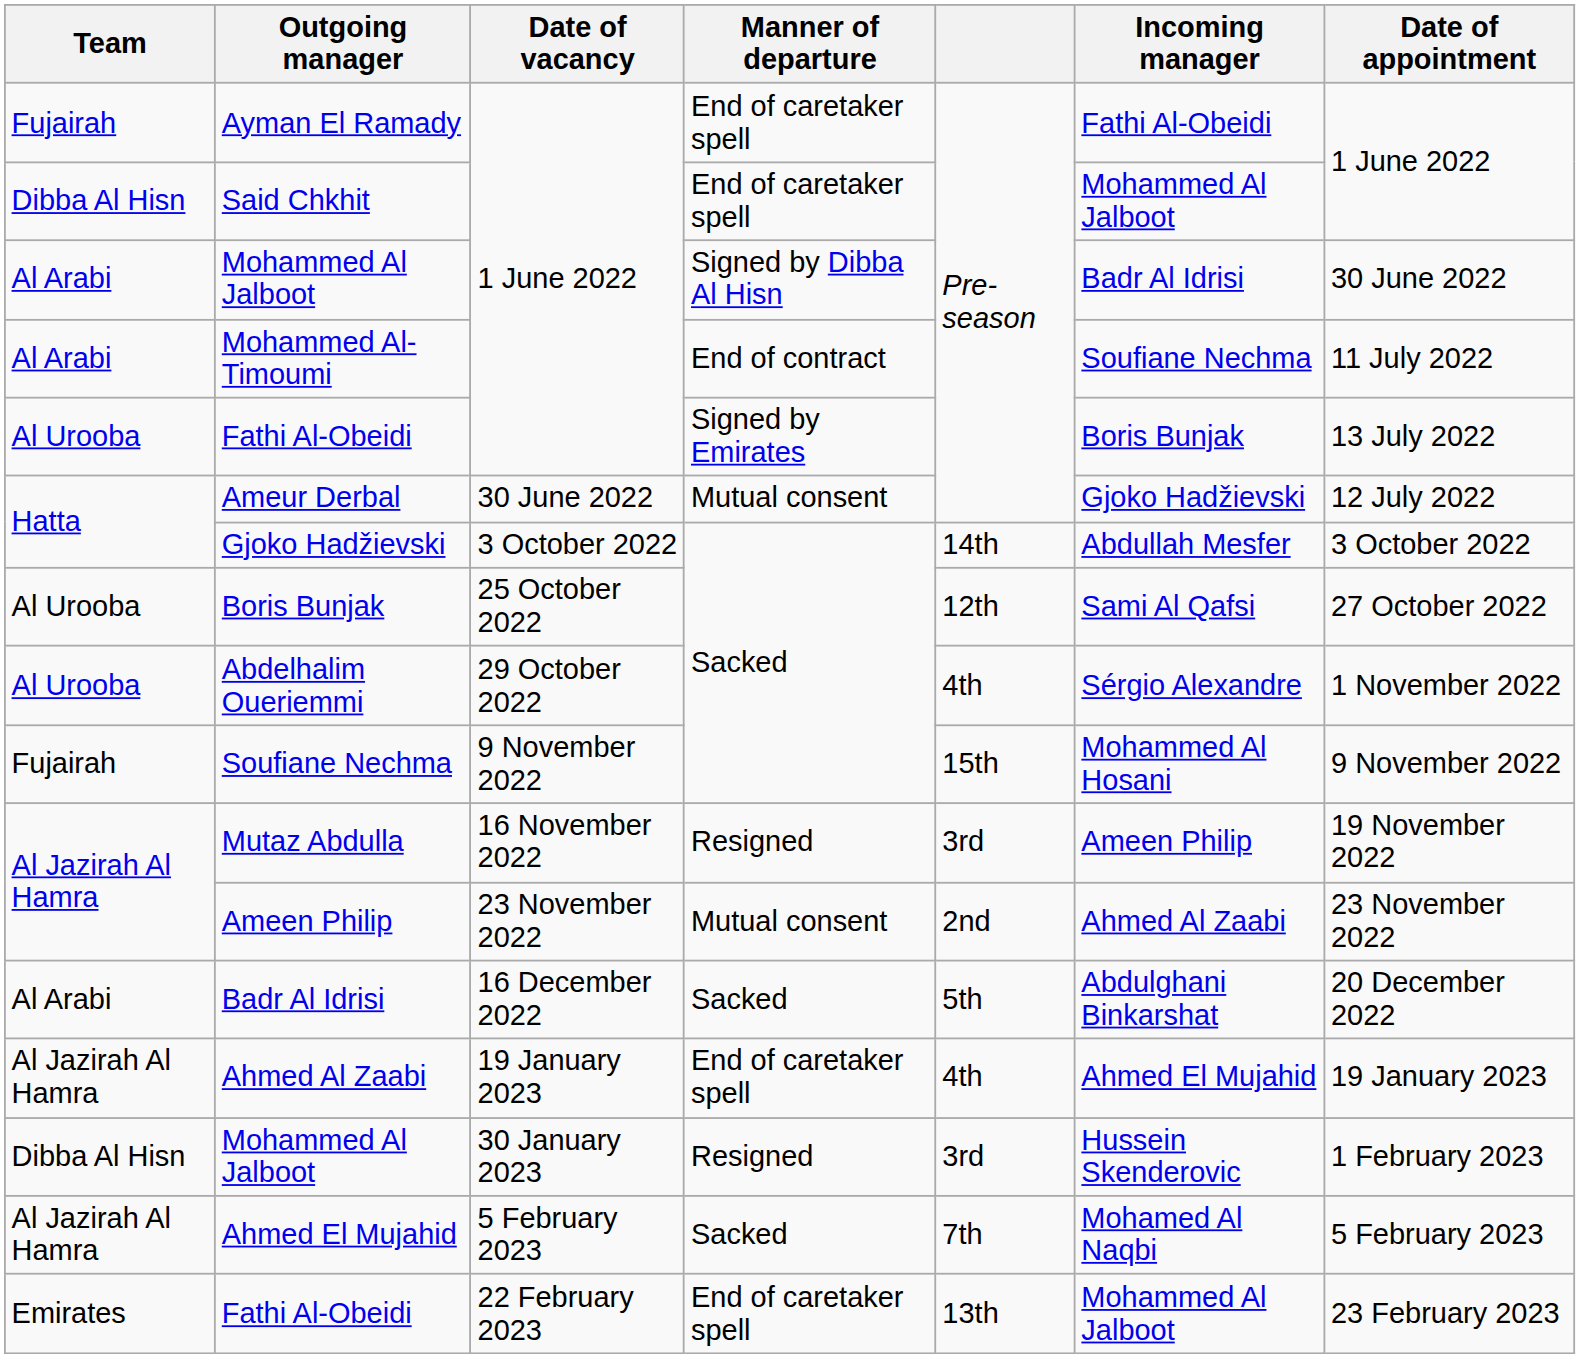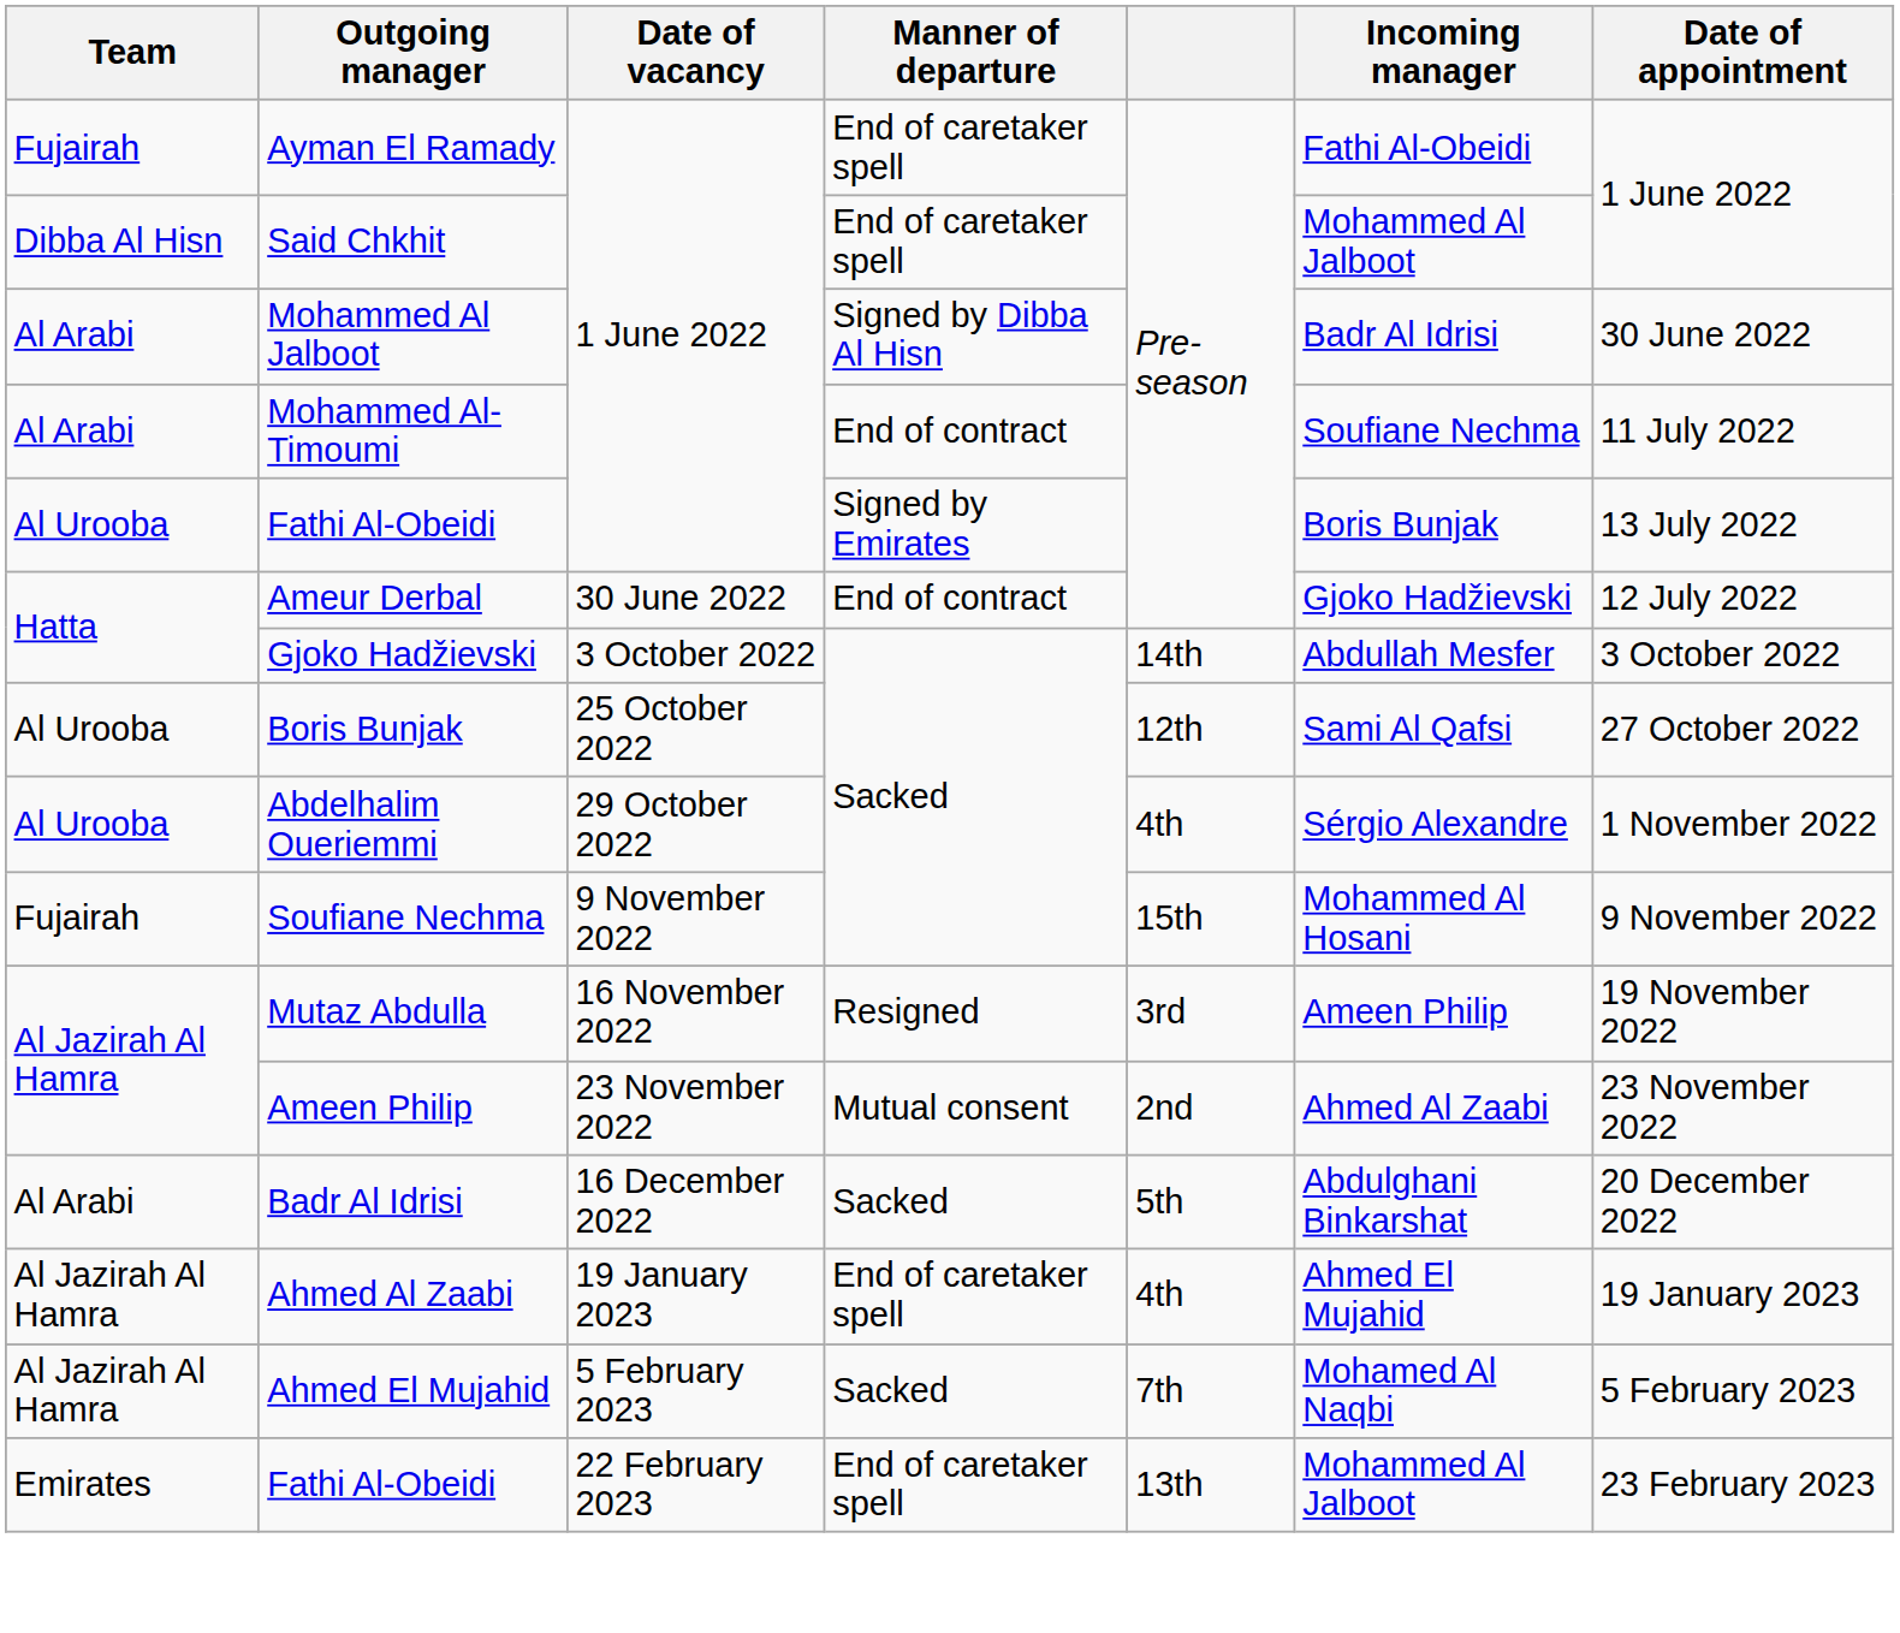 <table class="wikitable">
 <tr>
 <th>Team</th>
 <th>Outgoing manager</th>
 <th>Date of vacancy</th>
 <th>Manner of departure</th>
 <th></th>
 <th>Incoming manager</th>
 <th>Date of appointment</th>
 </tr>
 <tr>
 <td><a href='#'>Fujairah</a></td>
 <td> <a href='#'>Ayman El Ramady</a></td>
 <td rowspan=5>1 June 2022</td>
 <td>End of caretaker spell</td>
 <td rowspan=6><em>Pre-season</em></td>
 <td> <a href='#'>Fathi Al-Obeidi</a></td>
 <td rowspan=2>1 June 2022</td>
 </tr>
 <tr>
 <td><a href='#'>Dibba Al Hisn</a></td>
 <td> <a href='#'>Said Chkhit</a></td>
 <td>End of caretaker spell</td>
 <td> <a href='#'>Mohammed Al Jalboot</a></td>
 </tr>
 <tr>
 <td><a href='#'>Al Arabi</a></td>
 <td> <a href='#'>Mohammed Al Jalboot</a></td>
 <td>Signed by <a href='#'>Dibba Al Hisn</a></td>
 <td> <a href='#'>Badr Al Idrisi</a></td>
 <td>30 June 2022</td>
 </tr>
 <tr>
 <td><a href='#'>Al Arabi</a></td>
 <td> <a href='#'>Mohammed Al-Timoumi</a></td>
 <td>End of contract</td>
 <td> <a href='#'>Soufiane Nechma</a></td>
 <td>11 July 2022</td>
 </tr>
 <tr>
 <td><a href='#'>Al Urooba</a></td>
 <td> <a href='#'>Fathi Al-Obeidi</a></td>
 <td>Signed by <a href='#'>Emirates</a></td>
 <td> <a href='#'>Boris Bunjak</a></td>
 <td>13 July 2022</td>
 </tr>
 <tr>
 <td rowspan=2><a href='#'>Hatta</a></td>
 <td> <a href='#'>Ameur Derbal</a></td>
 <td>30 June 2022</td>
-<td>Mutual consent</td>
+<td>End of contract</td>
 <td> <a href='#'>Gjoko Hadžievski</a></td>
 <td>12 July 2022</td>
 </tr>
 <tr>
 <td> <a href='#'>Gjoko Hadžievski</a></td>
 <td>3 October 2022</td>
 <td rowspan=4>Sacked</td>
 <td>14th</td>
 <td> <a href='#'>Abdullah Mesfer</a></td>
 <td>3 October 2022</td>
 </tr>
 <tr>
 <td>Al Urooba</td>
 <td> <a href='#'>Boris Bunjak</a></td>
 <td>25 October 2022</td>
 <td>12th</td>
 <td> <a href='#'>Sami Al Qafsi</a></td>
 <td>27 October 2022</td>
 </tr>
 <tr>
 <td><a href='#'>Al Urooba</a></td>
 <td> <a href='#'>Abdelhalim Oueriemmi</a></td>
 <td>29 October 2022</td>
 <td>4th</td>
 <td> <a href='#'>Sérgio Alexandre</a></td>
 <td>1 November 2022</td>
 </tr>
 <tr>
 <td>Fujairah</td>
 <td> <a href='#'>Soufiane Nechma</a></td>
 <td>9 November 2022</td>
 <td>15th</td>
 <td> <a href='#'>Mohammed Al Hosani</a></td>
 <td>9 November 2022</td>
 </tr>
 <tr>
 <td rowspan=2><a href='#'>Al Jazirah Al Hamra</a></td>
 <td> <a href='#'>Mutaz Abdulla</a></td>
 <td>16 November 2022</td>
 <td>Resigned</td>
 <td>3rd</td>
 <td> <a href='#'>Ameen Philip</a></td>
 <td>19 November 2022</td>
 </tr>
 <tr>
 <td> <a href='#'>Ameen Philip</a></td>
 <td>23 November 2022</td>
 <td>Mutual consent</td>
 <td>2nd</td>
 <td> <a href='#'>Ahmed Al Zaabi</a></td>
 <td>23 November 2022</td>
 </tr>
 <tr>
 <td>Al Arabi</td>
 <td> <a href='#'>Badr Al Idrisi</a></td>
 <td>16 December 2022</td>
 <td>Sacked</td>
 <td>5th</td>
 <td> <a href='#'>Abdulghani Binkarshat</a></td>
 <td>20 December 2022</td>
 </tr>
 <tr>
 <td>Al Jazirah Al Hamra</td>
 <td> <a href='#'>Ahmed Al Zaabi</a></td>
 <td>19 January 2023</td>
 <td>End of caretaker spell</td>
 <td>4th</td>
 <td> <a href='#'>Ahmed El Mujahid</a></td>
 <td>19 January 2023</td>
 </tr>
 <tr>
-<td>Dibba Al Hisn</td>
-<td> <a href='#'>Mohammed Al Jalboot</a></td>
-<td>30 January 2023</td>
-<td>Resigned</td>
-<td>3rd</td>
-<td> <a href='#'>Hussein Skenderovic</a></td>
-<td>1 February 2023</td>
-</tr>
-<tr>
 <td>Al Jazirah Al Hamra</td>
 <td> <a href='#'>Ahmed El Mujahid</a></td>
 <td>5 February 2023</td>
 <td>Sacked</td>
 <td>7th</td>
 <td> <a href='#'>Mohamed Al Naqbi</a></td>
 <td>5 February 2023</td>
 </tr>
 <tr>
 <td>Emirates</td>
 <td> <a href='#'>Fathi Al-Obeidi</a></td>
 <td>22 February 2023</td>
 <td>End of caretaker spell</td>
 <td>13th</td>
 <td> <a href='#'>Mohammed Al Jalboot</a></td>
 <td>23 February 2023</td>
 </tr>
 </table>
